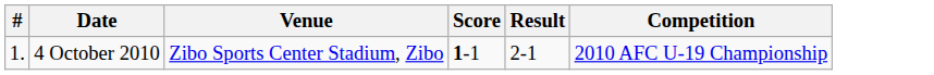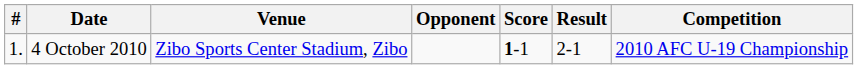 <table class="wikitable collapsible collapsed">
 <tr>
 <th>#</th>
 <th>Date</th>
 <th>Venue</th>
+<th>Opponent</th>
 <th>Score</th>
 <th>Result</th>
 <th>Competition</th>
 </tr>
 <tr>
 <td>1.</td>
 <td>4 October 2010</td>
 <td><a href='#'>Zibo Sports Center Stadium</a>, <a href='#'>Zibo</a></td>
+<td></td>
 <td><strong>1</strong>-1</td>
 <td>2-1</td>
 <td><a href='#'>2010 AFC U-19 Championship</a></td>
 </tr>
 </table>
